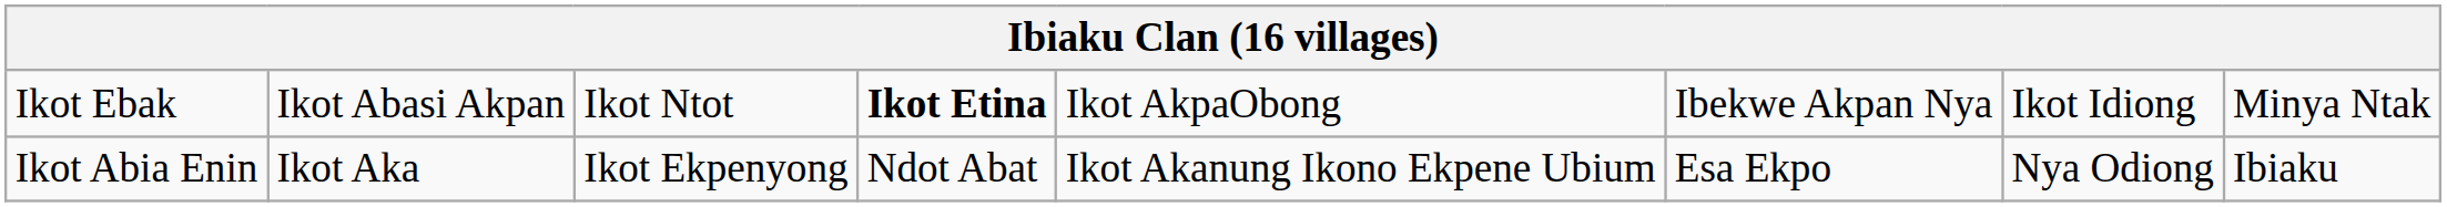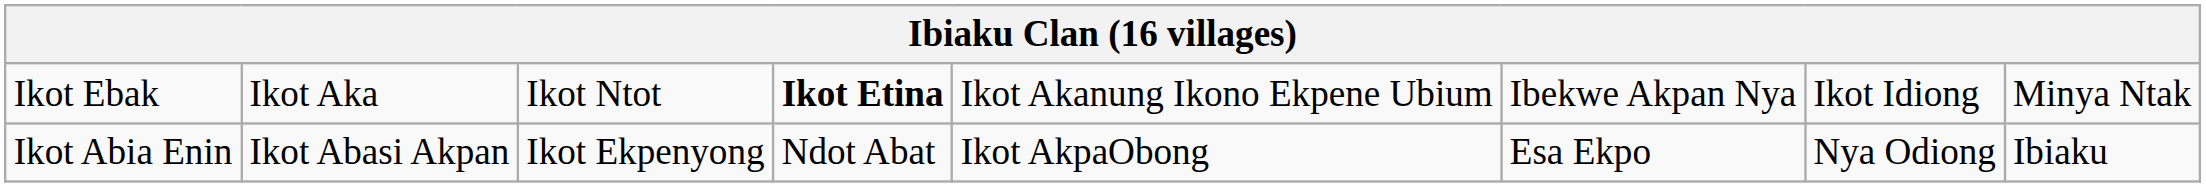 <table class="wikitable">
 <tr>
 <th colspan=8>Ibiaku Clan  (16 villages)</th>
 </tr>
 <tr>
 <td>Ikot Ebak</td>
-<td>Ikot Abasi Akpan</td>
+<td>Ikot Aka</td>
 <td>Ikot Ntot</td>
 <td><strong>Ikot Etina</strong></td>
-<td>Ikot AkpaObong</td>
+<td>Ikot Akanung Ikono Ekpene Ubium</td>
 <td>Ibekwe Akpan Nya</td>
 <td>Ikot Idiong</td>
 <td>Minya Ntak</td>
 </tr>
 <tr>
 <td>Ikot Abia Enin</td>
-<td>Ikot Aka</td>
+<td>Ikot Abasi Akpan</td>
 <td>Ikot Ekpenyong</td>
 <td>Ndot Abat</td>
-<td>Ikot Akanung Ikono Ekpene Ubium</td>
+<td>Ikot AkpaObong</td>
 <td>Esa Ekpo</td>
 <td>Nya Odiong</td>
 <td>Ibiaku</td>
 </tr>
 </table>
